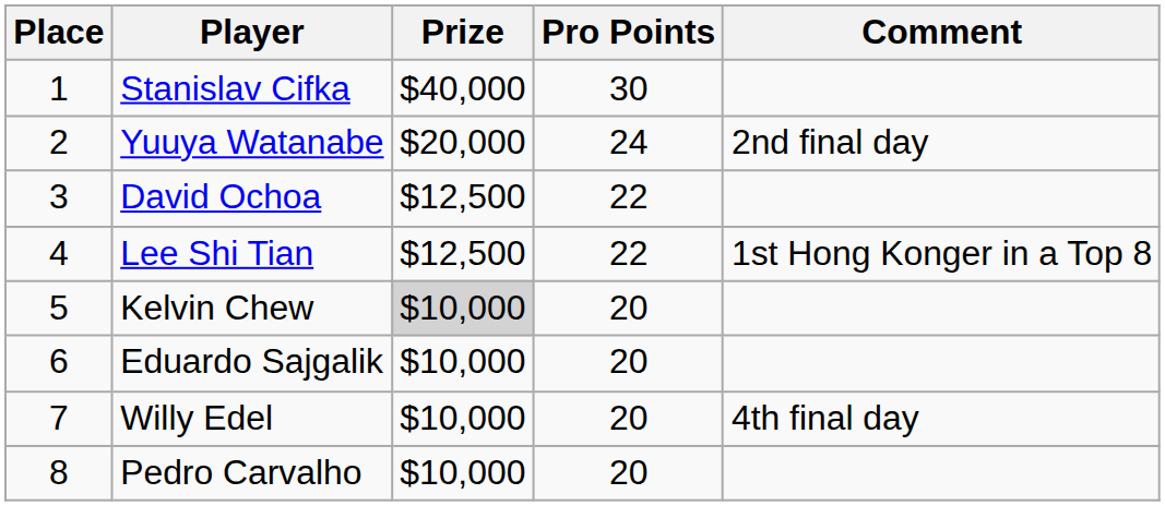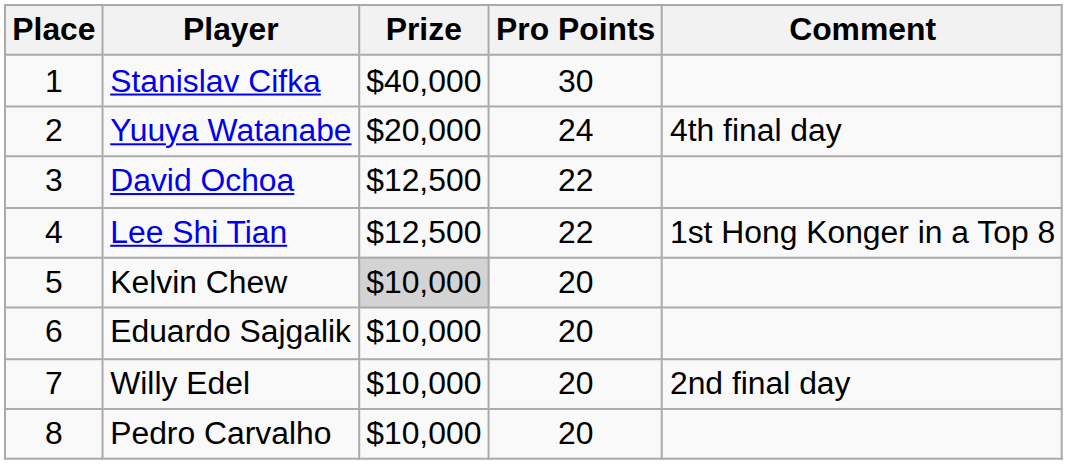 <table class="wikitable">
 <tr>
 <th>Place</th>
 <th>Player</th>
 <th>Prize</th>
 <th>Pro Points</th>
 <th>Comment</th>
 </tr>
 <tr>
 <td align=center>1</td>
 <td> <a href='#'>Stanislav Cifka</a></td>
 <td align=center>$40,000</td>
 <td align=center>30</td>
 <td></td>
 </tr>
 <tr>
 <td align=center>2</td>
 <td> <a href='#'>Yuuya Watanabe</a></td>
 <td align=center>$20,000</td>
 <td align=center>24</td>
-<td>2nd final day</td>
+<td>4th final day</td>
 </tr>
 <tr>
 <td align=center>3</td>
 <td> <a href='#'>David Ochoa</a></td>
 <td align=center>$12,500</td>
 <td align=center>22</td>
 <td></td>
 </tr>
 <tr>
 <td align=center>4</td>
 <td> <a href='#'>Lee Shi Tian</a></td>
 <td align=center>$12,500</td>
 <td align=center>22</td>
 <td>1st Hong Konger in a Top 8</td>
 </tr>
 <tr>
 <td align=center>5</td>
 <td> Kelvin Chew</td>
 <td align=center style="background: lightgrey;">$10,000</td>
 <td align=center>20</td>
 <td></td>
 </tr>
 <tr>
 <td align=center>6</td>
 <td> Eduardo Sajgalik</td>
 <td align=center>$10,000</td>
 <td align=center>20</td>
 <td></td>
 </tr>
 <tr>
 <td align=center>7</td>
 <td> Willy Edel</td>
 <td align=center>$10,000</td>
 <td align=center>20</td>
-<td>4th final day</td>
+<td>2nd final day</td>
 </tr>
 <tr>
 <td align=center>8</td>
 <td> Pedro Carvalho</td>
 <td align=center>$10,000</td>
 <td align=center>20</td>
 <td></td>
 </tr>
 </table>
